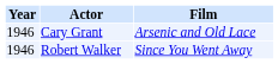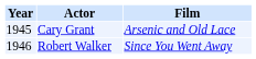 <table cellspacing="1" cellpadding="1" border="0" width="50%">
 <tr bgcolor="#d1e4fd">
 <th>Year</th>
 <th>Actor</th>
 <th>Film</th>
 </tr>
 <tr bgcolor=#edf3fe>
-<td>1946</td>
+<td>1945</td>
 <td><a href='#'>Cary Grant</a></td>
 <td><em><a href='#'>Arsenic and Old Lace</a></em></td>
 </tr>
 <tr bgcolor=#edf3fe>
 <td>1946</td>
 <td><a href='#'>Robert Walker</a></td>
 <td><em><a href='#'>Since You Went Away</a></em></td>
 </tr>
 </table>
